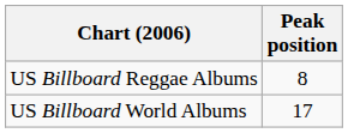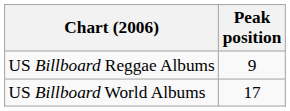 <table class="wikitable sortable" border="1">
 <tr>
 <th scope="col">Chart (2006)</th>
 <th scope="col">Peak<br>position</th>
 </tr>
 <tr>
 <td>US <em>Billboard</em>  Reggae Albums</td>
-<td style="text-align:center;">8</td>
+<td style="text-align:center;">9</td>
 </tr>
 <tr>
 <td>US <em>Billboard</em>  World Albums</td>
 <td style="text-align:center;">17</td>
 </tr>
 </table>
